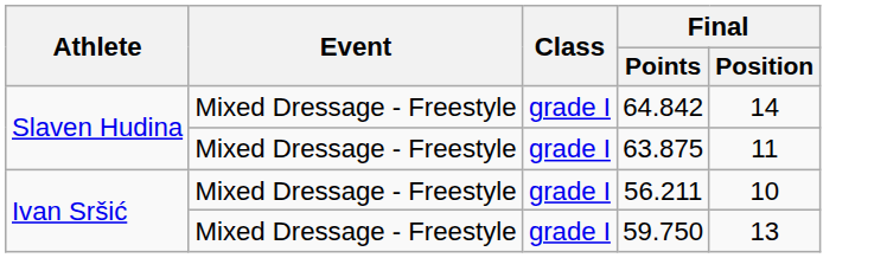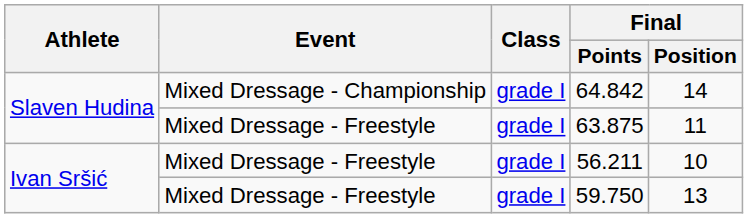 <table class=wikitable style="font-size:90%">
 <tr>
 <th rowspan="2">Athlete</th>
 <th rowspan="2">Event</th>
 <th rowspan="2">Class</th>
 <th colspan="2">Final</th>
 </tr>
 <tr style="font-size:95%">
 <th>Points</th>
 <th>Position</th>
 </tr>
 <tr>
 <td rowspan="2"><a href='#'>Slaven Hudina</a></td>
-<td>Mixed Dressage - Freestyle</td>
+<td>Mixed Dressage - Championship</td>
 <td><a href='#'>grade I</a></td>
 <td align=center>64.842</td>
 <td align=center>14</td>
 </tr>
 <tr>
 <td>Mixed Dressage - Freestyle</td>
 <td><a href='#'>grade I</a></td>
 <td align=center>63.875</td>
 <td align=center>11</td>
 </tr>
 <tr>
 <td rowspan="2"><a href='#'>Ivan Sršić</a></td>
 <td>Mixed Dressage - Freestyle</td>
 <td><a href='#'>grade I</a></td>
 <td align=center>56.211</td>
 <td align=center>10</td>
 </tr>
 <tr>
 <td>Mixed Dressage - Freestyle</td>
 <td><a href='#'>grade I</a></td>
 <td align=center>59.750</td>
 <td align=center>13</td>
 </tr>
 </table>
